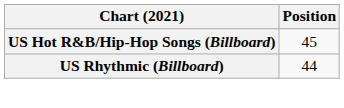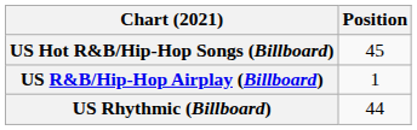 <table class="wikitable sortable plainrowheaders" style="text-align:center">
 <tr>
 <th scope="col">Chart (2021)</th>
 <th scope="col">Position</th>
 </tr>
 <tr>
 <th scope="row">US Hot R&B/Hip-Hop Songs (<em>Billboard</em>)</th>
 <td>45</td>
 </tr>
 <tr>
+<th scope="row">US <a href='#'>R&B/Hip-Hop Airplay</a> (<em><a href='#'>Billboard</a></em>)</th>
+<td style="text-align:center;">1</td>
+</tr>
+<tr>
 <th scope="row">US Rhythmic (<em>Billboard</em>)</th>
 <td>44</td>
 </tr>
 </table>
